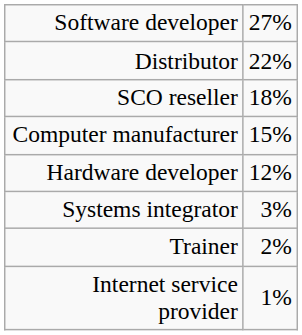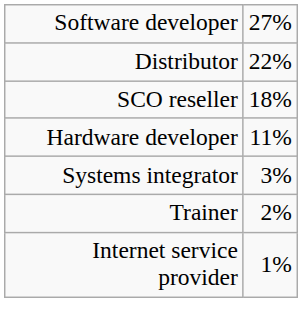 <table class="wikitable floatright" style="text-align: right; width: 200px; height: 200px;">
 <tr>
 <td>Software developer</td>
 <td>27%</td>
 </tr>
 <tr>
 <td>Distributor</td>
 <td>22%</td>
 </tr>
 <tr>
 <td>SCO reseller</td>
 <td>18%</td>
 </tr>
 <tr>
-<td>Computer manufacturer</td>
-<td>15%</td>
-</tr>
-<tr>
 <td>Hardware developer</td>
-<td>12%</td>
+<td>11%</td>
 </tr>
 <tr>
 <td>Systems integrator</td>
 <td>3%</td>
 </tr>
 <tr>
 <td>Trainer</td>
 <td>2%</td>
 </tr>
 <tr>
 <td>Internet service provider</td>
 <td>1%</td>
 </tr>
 </table>
